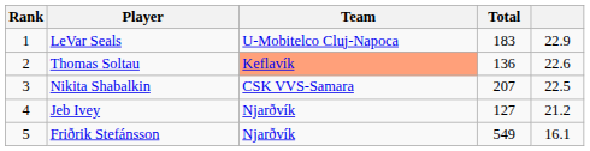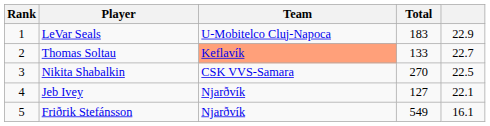 <table class="wikitable" style="text-align:center">
 <tr>
 <th>Rank</th>
 <th width=200>Player</th>
 <th width=250>Team</th>
 <th width=50>Total</th>
 <th width=50></th>
 </tr>
 <tr>
 <td>1</td>
 <td align=left> <a href='#'>LeVar Seals</a></td>
 <td align=left> <a href='#'>U-Mobitelco Cluj-Napoca</a></td>
 <td>183</td>
 <td>22.9</td>
 </tr>
 <tr>
 <td>2</td>
 <td align=left> <a href='#'>Thomas Soltau</a></td>
 <td align=left style="background: lightsalmon;"> <a href='#'>Keflavík</a></td>
-<td>136</td>
-<td>22.6</td>
+<td>133</td>
+<td>22.7</td>
 </tr>
 <tr>
 <td>3</td>
 <td align=left> <a href='#'>Nikita Shabalkin</a></td>
 <td align=left> <a href='#'>CSK VVS-Samara</a></td>
-<td>207</td>
+<td>270</td>
 <td>22.5</td>
 </tr>
 <tr>
 <td>4</td>
 <td align=left> <a href='#'>Jeb Ivey</a></td>
 <td align=left> <a href='#'>Njarðvík</a></td>
 <td>127</td>
-<td>21.2</td>
+<td>22.1</td>
 </tr>
 <tr>
 <td>5</td>
 <td align=left> <a href='#'>Friðrik Stefánsson</a></td>
 <td align=left> <a href='#'>Njarðvík</a></td>
 <td>549</td>
 <td>16.1</td>
 </tr>
 </table>
